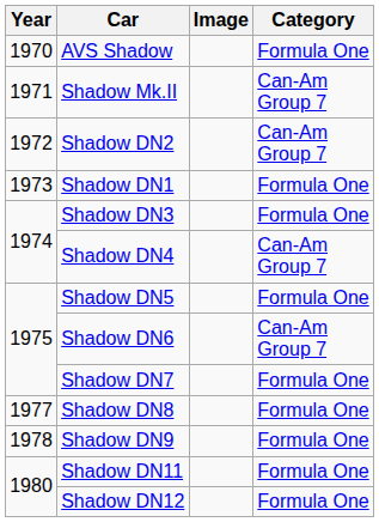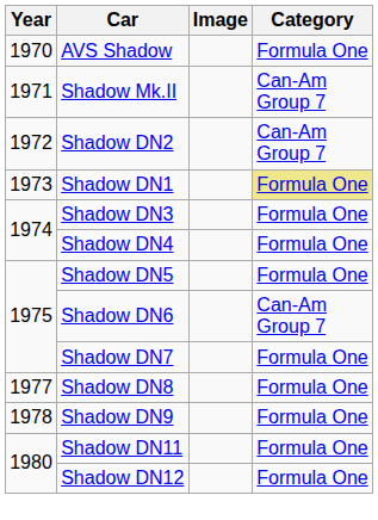 <table class="wikitable">
 <tr>
 <th>Year</th>
 <th>Car</th>
 <th>Image</th>
 <th>Category</th>
 </tr>
 <tr>
 <td>1970</td>
 <td><a href='#'>AVS Shadow</a></td>
 <td></td>
 <td><a href='#'>Formula One</a></td>
 </tr>
 <tr>
 <td>1971</td>
 <td><a href='#'>Shadow Mk.II</a></td>
 <td></td>
 <td><a href='#'>Can-Am</a><br><a href='#'>Group 7</a></td>
 </tr>
 <tr>
 <td>1972</td>
 <td><a href='#'>Shadow DN2</a></td>
 <td></td>
 <td><a href='#'>Can-Am</a><br><a href='#'>Group 7</a></td>
 </tr>
 <tr>
 <td>1973</td>
 <td><a href='#'>Shadow DN1</a></td>
 <td></td>
-<td><a href='#'>Formula One</a></td>
+<td style="background: khaki;"><a href='#'>Formula One</a></td>
 </tr>
 <tr>
 <td rowspan="2">1974</td>
 <td><a href='#'>Shadow DN3</a></td>
 <td></td>
 <td><a href='#'>Formula One</a></td>
 </tr>
 <tr>
 <td><a href='#'>Shadow DN4</a></td>
 <td></td>
-<td><a href='#'>Can-Am</a><br><a href='#'>Group 7</a></td>
+<td><a href='#'>Formula One</a></td>
 </tr>
 <tr>
 <td rowspan="3">1975</td>
 <td><a href='#'>Shadow DN5</a></td>
 <td></td>
 <td><a href='#'>Formula One</a></td>
 </tr>
 <tr>
 <td><a href='#'>Shadow DN6</a></td>
 <td></td>
 <td><a href='#'>Can-Am</a><br><a href='#'>Group 7</a></td>
 </tr>
 <tr>
 <td><a href='#'>Shadow DN7</a></td>
 <td></td>
 <td><a href='#'>Formula One</a></td>
 </tr>
 <tr>
 <td>1977</td>
 <td><a href='#'>Shadow DN8</a></td>
 <td></td>
 <td><a href='#'>Formula One</a></td>
 </tr>
 <tr>
 <td>1978</td>
 <td><a href='#'>Shadow DN9</a></td>
 <td></td>
 <td><a href='#'>Formula One</a></td>
 </tr>
 <tr>
 <td rowspan="2">1980</td>
 <td><a href='#'>Shadow DN11</a></td>
 <td></td>
 <td><a href='#'>Formula One</a></td>
 </tr>
 <tr>
 <td><a href='#'>Shadow DN12</a></td>
 <td></td>
 <td><a href='#'>Formula One</a></td>
 </tr>
 </table>
